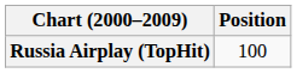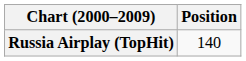 <table class="wikitable plainrowheaders" style="text-align:center">
 <tr>
 <th scope="col">Chart (2000–2009)</th>
 <th scope="col">Position</th>
 </tr>
 <tr>
 <th scope="row">Russia Airplay (TopHit)</th>
-<td>100</td>
+<td>140</td>
 </tr>
 </table>
